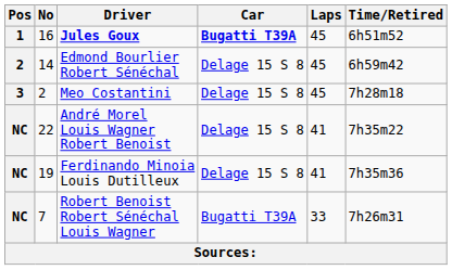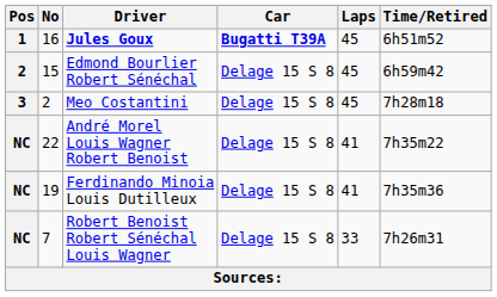 <table class="wikitable" style="font-size: 95%;">
 <tr>
 <th>Pos</th>
 <th>No</th>
 <th>Driver</th>
 <th>Car</th>
 <th>Laps</th>
 <th>Time/Retired</th>
 </tr>
 <tr>
 <th>1</th>
 <td>16</td>
 <td> <strong><a href='#'>Jules Goux</a></strong></td>
 <td><strong><a href='#'>Bugatti T39A</a></strong></td>
 <td>45</td>
 <td>6h51m52</td>
 </tr>
 <tr>
 <th>2</th>
-<td>14</td>
+<td>15</td>
 <td> <a href='#'>Edmond Bourlier</a><br> <a href='#'>Robert Sénéchal</a></td>
 <td><a href='#'>Delage</a> 15 S 8</td>
 <td>45</td>
 <td>6h59m42</td>
 </tr>
 <tr>
 <th>3</th>
 <td>2</td>
 <td> <a href='#'>Meo Costantini</a></td>
 <td><a href='#'>Delage</a> 15 S 8</td>
 <td>45</td>
 <td>7h28m18</td>
 </tr>
 <tr>
 <th>NC</th>
 <td>22</td>
 <td> <a href='#'>André Morel</a><br> <a href='#'>Louis Wagner</a><br> <a href='#'>Robert Benoist</a></td>
 <td><a href='#'>Delage</a> 15 S 8</td>
 <td>41</td>
 <td>7h35m22</td>
 </tr>
 <tr>
 <th>NC</th>
 <td>19</td>
 <td> <a href='#'>Ferdinando Minoia</a> <br>  Louis Dutilleux</td>
 <td><a href='#'>Delage</a> 15 S 8</td>
 <td>41</td>
 <td>7h35m36</td>
 </tr>
 <tr>
 <th>NC</th>
 <td>7</td>
 <td> <a href='#'>Robert Benoist</a><br> <a href='#'>Robert Sénéchal</a><br> <a href='#'>Louis Wagner</a></td>
-<td><a href='#'>Bugatti T39A</a></td>
+<td><a href='#'>Delage</a> 15 S 8</td>
 <td>33</td>
 <td>7h26m31</td>
 </tr>
 <tr>
 <th colspan=6>Sources:</th>
 </tr>
 </table>
